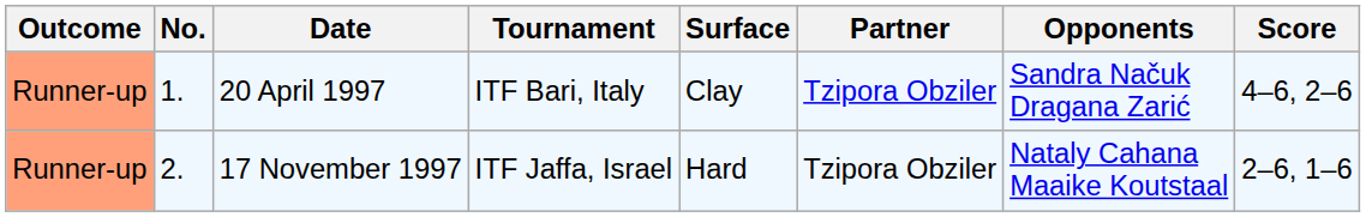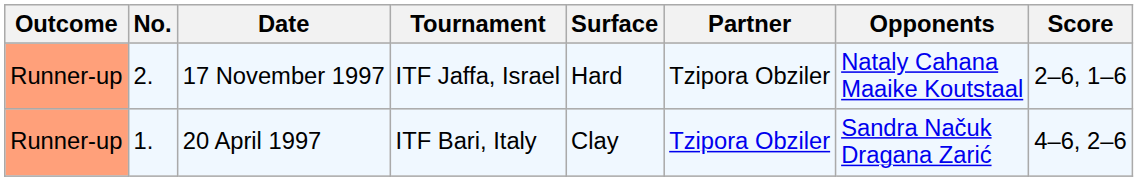 <table class="sortable wikitable" style="font-size:97%">
 <tr>
 <th>Outcome</th>
 <th>No.</th>
 <th>Date</th>
 <th>Tournament</th>
 <th>Surface</th>
 <th>Partner</th>
 <th>Opponents</th>
 <th class="unsortable">Score</th>
 </tr>
 <tr style="background:#f0f8ff;">
 <td bgcolor="FFA07A">Runner-up</td>
+<td>2.</td>
+<td>17 November 1997</td>
+<td>ITF Jaffa, Israel</td>
+<td>Hard</td>
+<td> Tzipora Obziler</td>
+<td> <a href='#'>Nataly Cahana</a> <br>  <a href='#'>Maaike Koutstaal</a></td>
+<td>2–6, 1–6</td>
+</tr>
+<tr style="background:#f0f8ff;">
+<td bgcolor="FFA07A">Runner-up</td>
 <td>1.</td>
 <td>20 April 1997</td>
 <td>ITF Bari, Italy</td>
 <td>Clay</td>
 <td> <a href='#'>Tzipora Obziler</a></td>
 <td> <a href='#'>Sandra Načuk</a> <br>  <a href='#'>Dragana Zarić</a></td>
 <td>4–6, 2–6</td>
 </tr>
-<tr style="background:#f0f8ff;">
-<td bgcolor="FFA07A">Runner-up</td>
-<td>2.</td>
-<td>17 November 1997</td>
-<td>ITF Jaffa, Israel</td>
-<td>Hard</td>
-<td> Tzipora Obziler</td>
-<td> <a href='#'>Nataly Cahana</a> <br>  <a href='#'>Maaike Koutstaal</a></td>
-<td>2–6, 1–6</td>
-</tr>
 </table>
